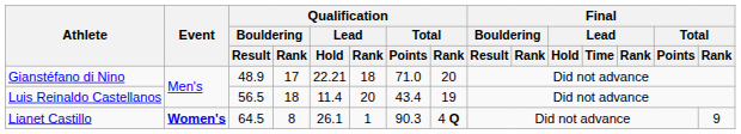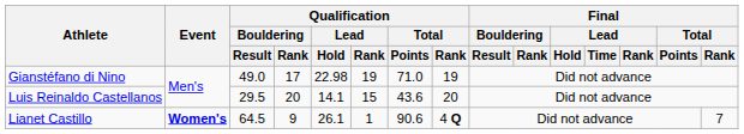 <table class=wikitable style=font-size:90%;text-align:center>
 <tr>
 <th rowspan=3>Athlete</th>
 <th rowspan=3>Event</th>
 <th colspan=6>Qualification</th>
 <th colspan=7>Final</th>
 </tr>
 <tr style=font-size:95%>
 <th colspan=2>Bouldering</th>
 <th colspan=2>Lead</th>
 <th colspan=2>Total</th>
 <th colspan=2>Bouldering</th>
 <th colspan=3>Lead</th>
 <th colspan=2>Total</th>
 </tr>
 <tr style=font-size:95%>
 <th>Result</th>
 <th>Rank</th>
 <th>Hold</th>
 <th>Rank</th>
 <th>Points</th>
 <th>Rank</th>
 <th>Result</th>
 <th>Rank</th>
 <th>Hold</th>
 <th>Time</th>
 <th>Rank</th>
 <th>Points</th>
 <th>Rank</th>
 </tr>
 <tr>
 <td align=left><a href='#'>Gianstéfano di Nino</a></td>
 <td align=left rowspan=2><a href='#'>Men's</a></td>
-<td>48.9</td>
+<td>49.0</td>
 <td>17</td>
-<td>22.21</td>
-<td>18</td>
+<td>22.98</td>
+<td>19</td>
 <td>71.0</td>
-<td>20</td>
+<td>19</td>
 <td colspan=7>Did not advance</td>
 </tr>
 <tr>
 <td align=left><a href='#'>Luis Reinaldo Castellanos</a></td>
-<td>56.5</td>
-<td>18</td>
-<td>11.4</td>
+<td>29.5</td>
 <td>20</td>
-<td>43.4</td>
-<td>19</td>
+<td>14.1</td>
+<td>15</td>
+<td>43.6</td>
+<td>20</td>
 <td colspan=7>Did not advance</td>
 </tr>
 <tr>
 <td align=left><a href='#'>Lianet Castillo</a></td>
 <td align=left><strong><a href='#'>Women's</a></strong></td>
 <td>64.5</td>
-<td>8</td>
+<td>9</td>
 <td>26.1</td>
 <td>1</td>
-<td>90.3</td>
+<td>90.6</td>
 <td>4 <strong>Q</strong></td>
 <td colspan=6>Did not advance</td>
-<td>9</td>
+<td>7</td>
 </tr>
 </table>
